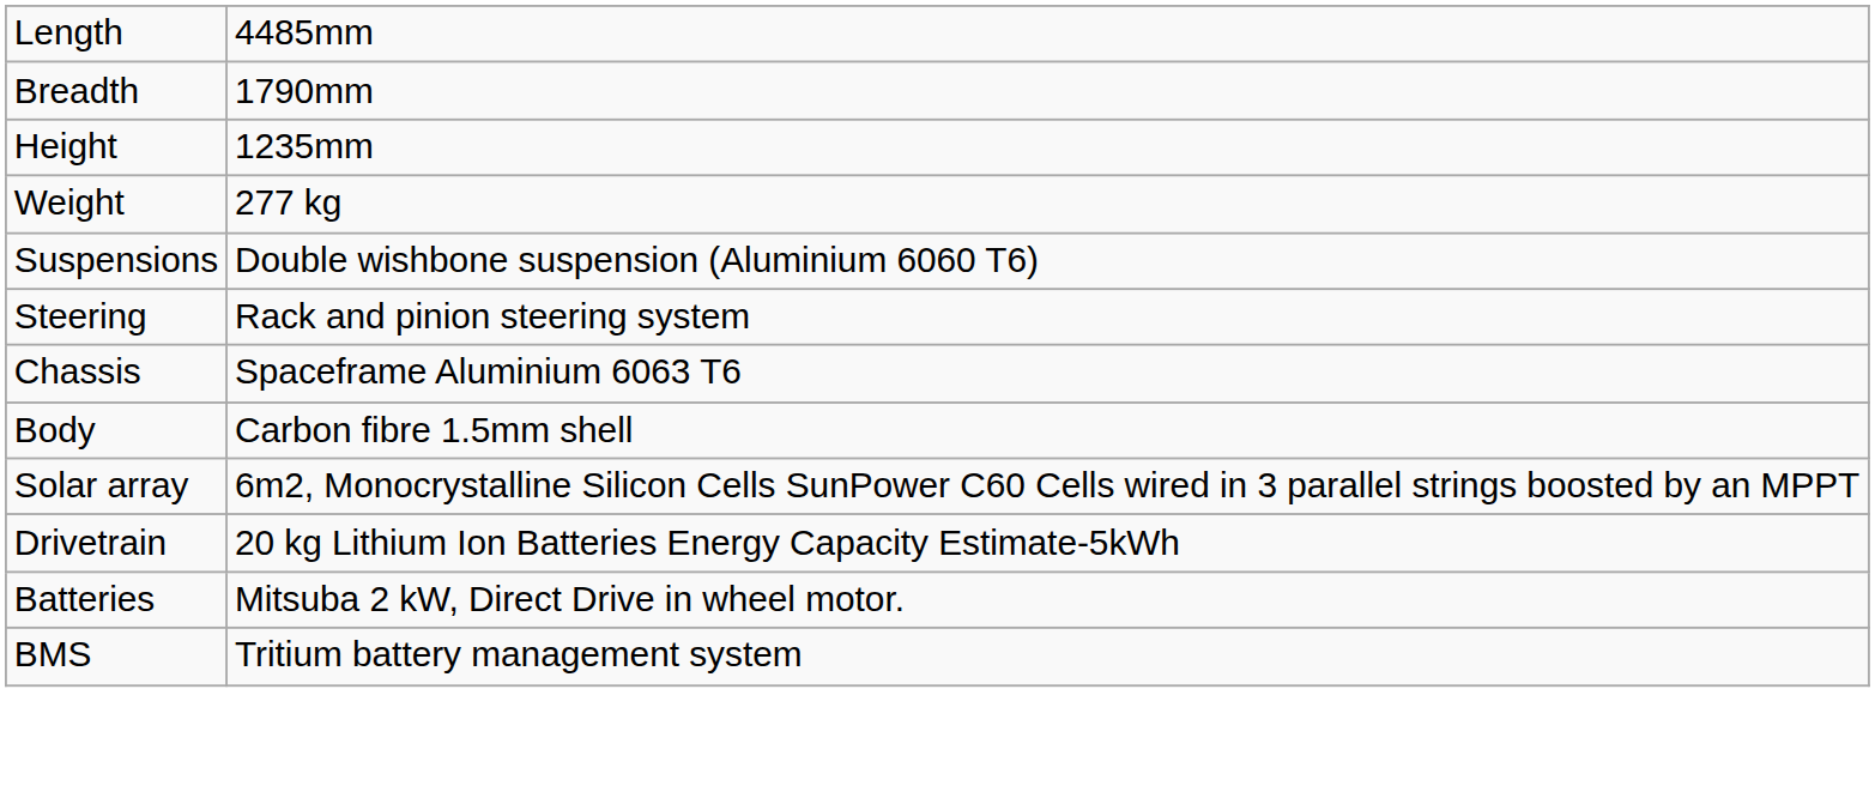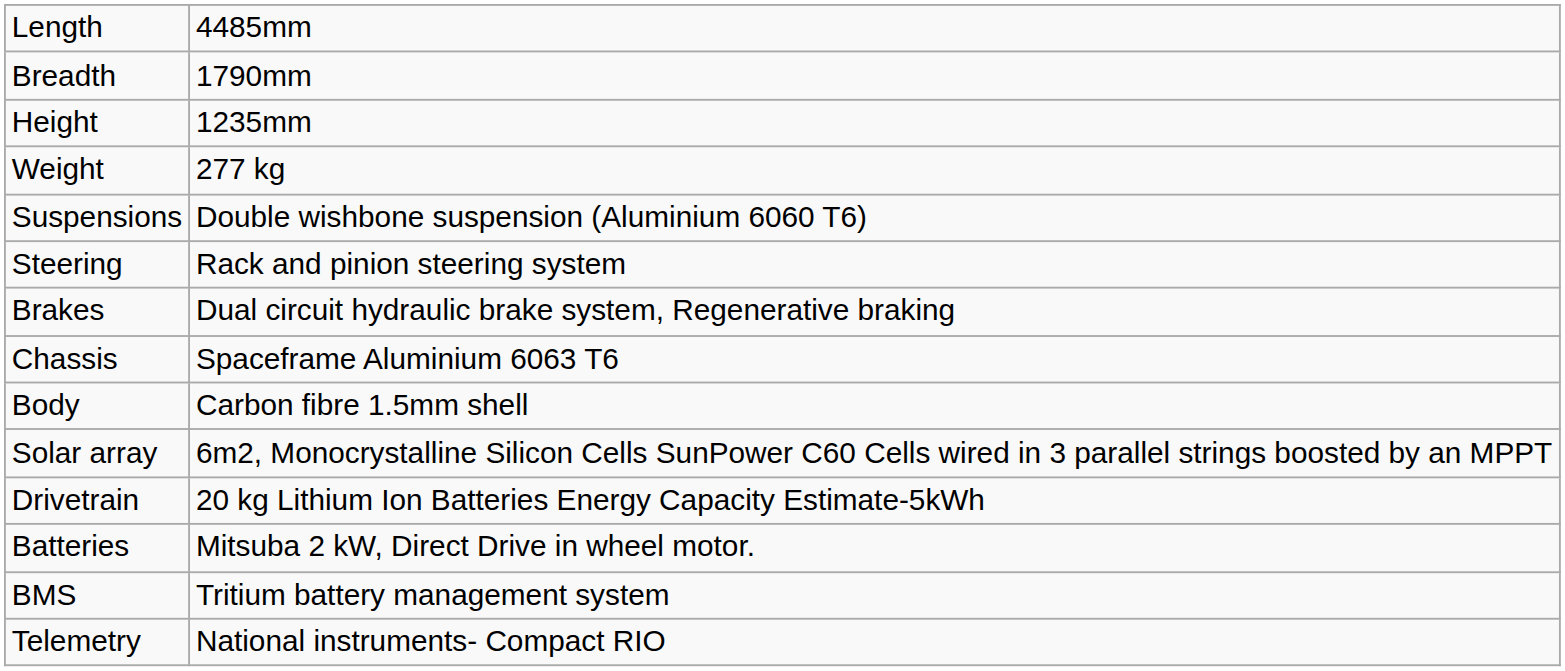 <table class="wikitable">
 <tr>
 <td>Length</td>
 <td>4485mm</td>
 </tr>
 <tr>
 <td>Breadth</td>
 <td>1790mm</td>
 </tr>
 <tr>
 <td>Height</td>
 <td>1235mm</td>
 </tr>
 <tr>
 <td>Weight</td>
 <td>277 kg</td>
 </tr>
 <tr>
 <td>Suspensions</td>
 <td>Double wishbone suspension (Aluminium 6060 T6)</td>
 </tr>
 <tr>
 <td>Steering</td>
 <td>Rack and pinion steering system</td>
 </tr>
 <tr>
+<td>Brakes</td>
+<td>Dual circuit hydraulic brake system, Regenerative braking</td>
+</tr>
+<tr>
 <td>Chassis</td>
 <td>Spaceframe Aluminium 6063 T6</td>
 </tr>
 <tr>
 <td>Body</td>
 <td>Carbon fibre 1.5mm shell</td>
 </tr>
 <tr>
 <td>Solar array</td>
 <td>6m2, Monocrystalline Silicon Cells SunPower C60 Cells wired in 3 parallel strings boosted by an MPPT</td>
 </tr>
 <tr>
 <td>Drivetrain</td>
 <td>20 kg Lithium Ion Batteries Energy Capacity Estimate-5kWh</td>
 </tr>
 <tr>
 <td>Batteries</td>
 <td>Mitsuba 2 kW, Direct Drive in wheel motor.</td>
 </tr>
 <tr>
 <td>BMS</td>
 <td>Tritium battery management system</td>
 </tr>
+<tr>
+<td>Telemetry</td>
+<td>National instruments- Compact RIO</td>
+</tr>
 </table>
